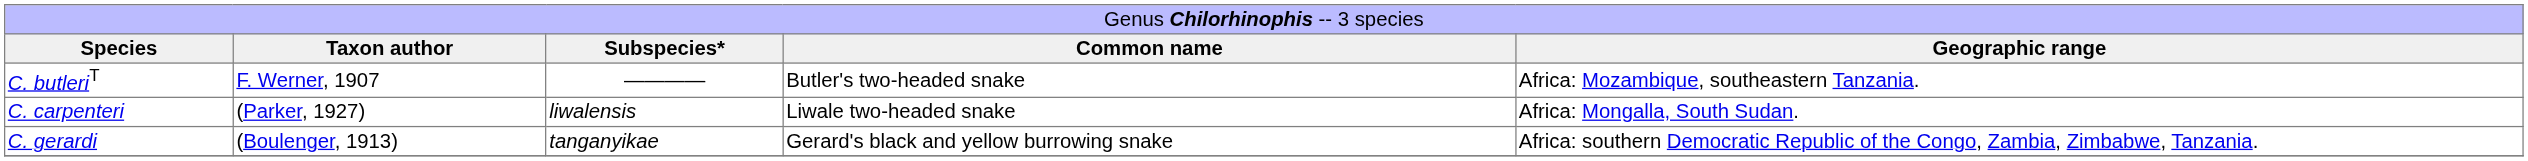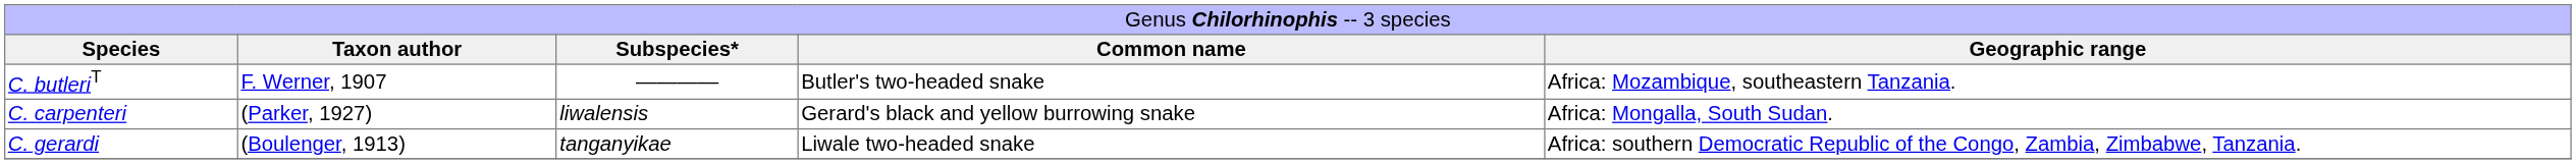 <table |cellspacing=0 cellpadding=2 border=1 style="width: 100%; border-collapse: collapse;">
 <tr>
 <td colspan="100%" align="center" bgcolor="#BBBBFF">Genus <strong><em>Chilorhinophis</em></strong> -- 3 species</td>
 </tr>
 <tr>
 <th bgcolor="#f0f0f0">Species</th>
 <th bgcolor="#f0f0f0">Taxon author</th>
 <th bgcolor="#f0f0f0">Subspecies*</th>
 <th bgcolor="#f0f0f0">Common name</th>
 <th bgcolor="#f0f0f0">Geographic range</th>
 </tr>
 <tr>
 <td><em><a href='#'>C. butleri</a></em><span><sup>T</sup></span></td>
 <td><a href='#'>F. Werner</a>, 1907</td>
 <td align="center">————</td>
 <td>Butler's two-headed snake</td>
 <td>Africa: <a href='#'>Mozambique</a>, southeastern <a href='#'>Tanzania</a>.</td>
 </tr>
 <tr>
 <td><em><a href='#'>C. carpenteri</a></em></td>
 <td>(<a href='#'>Parker</a>, 1927)</td>
 <td><em>liwalensis</em></td>
-<td>Liwale two-headed snake</td>
+<td>Gerard's black and yellow burrowing snake</td>
 <td style="width:40%">Africa: <a href='#'>Mongalla, South Sudan</a>.</td>
 </tr>
 <tr>
 <td><em><a href='#'>C. gerardi</a></em></td>
 <td>(<a href='#'>Boulenger</a>, 1913)</td>
 <td><em>tanganyikae</em></td>
-<td>Gerard's black and yellow burrowing snake</td>
+<td>Liwale two-headed snake</td>
 <td>Africa: southern <a href='#'>Democratic Republic of the Congo</a>, <a href='#'>Zambia</a>, <a href='#'>Zimbabwe</a>, <a href='#'>Tanzania</a>.</td>
 </tr>
 <tr>
 </tr>
 </table>
